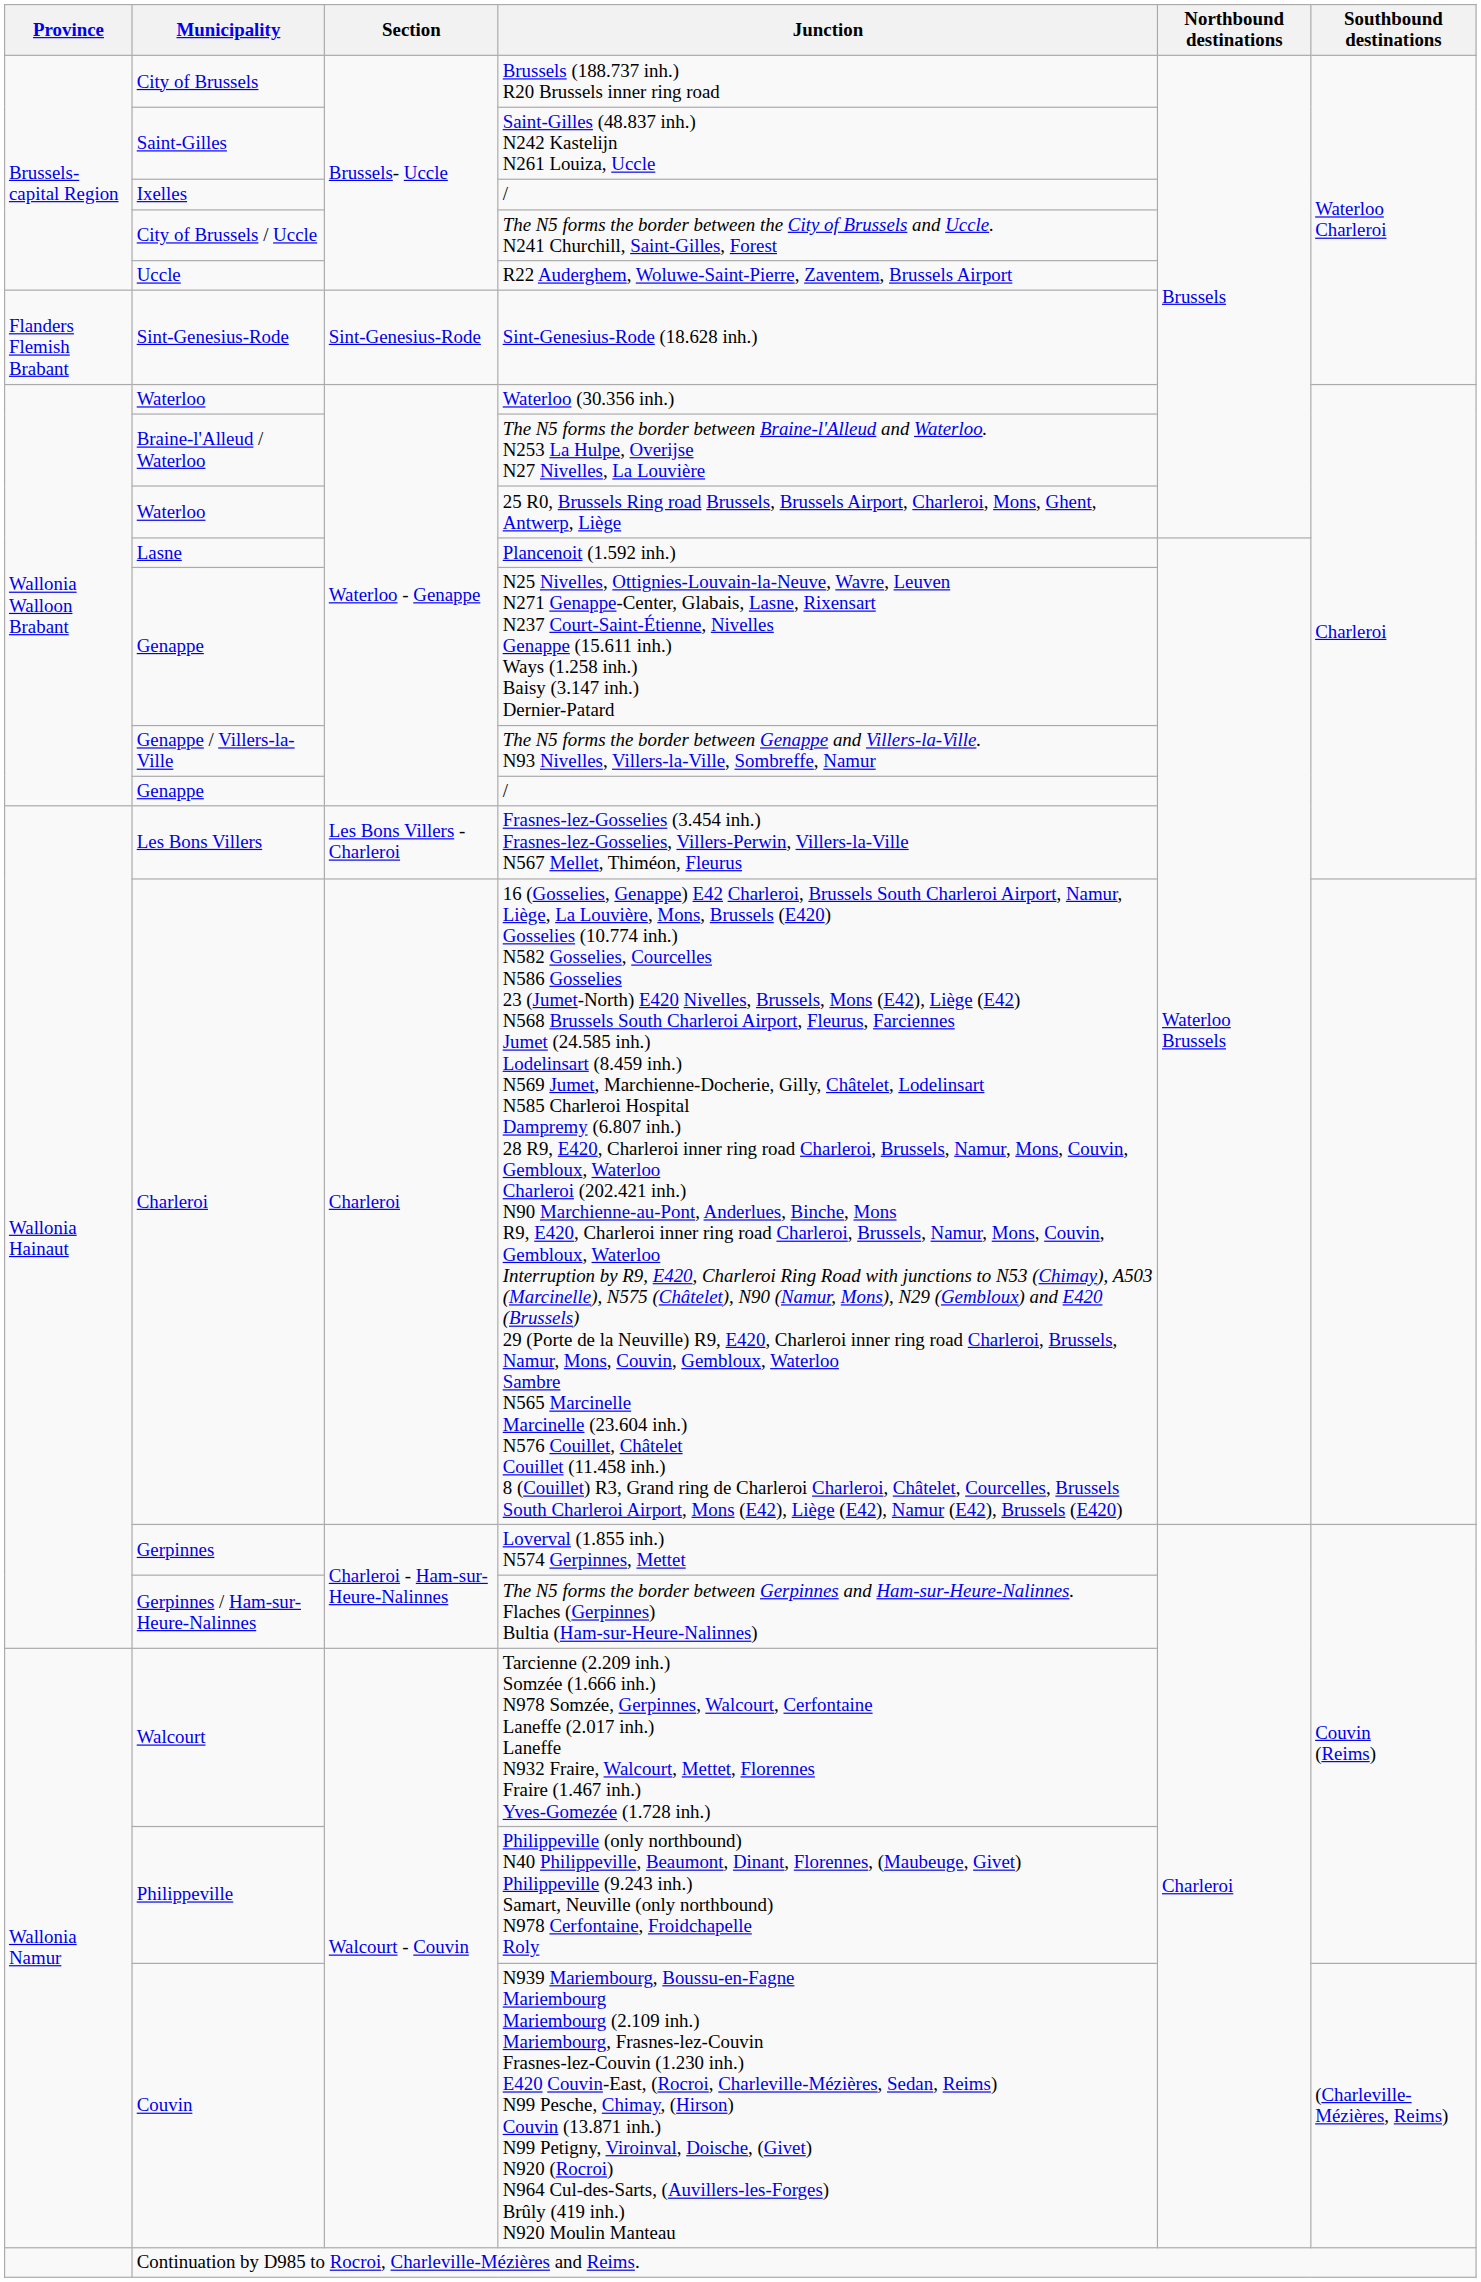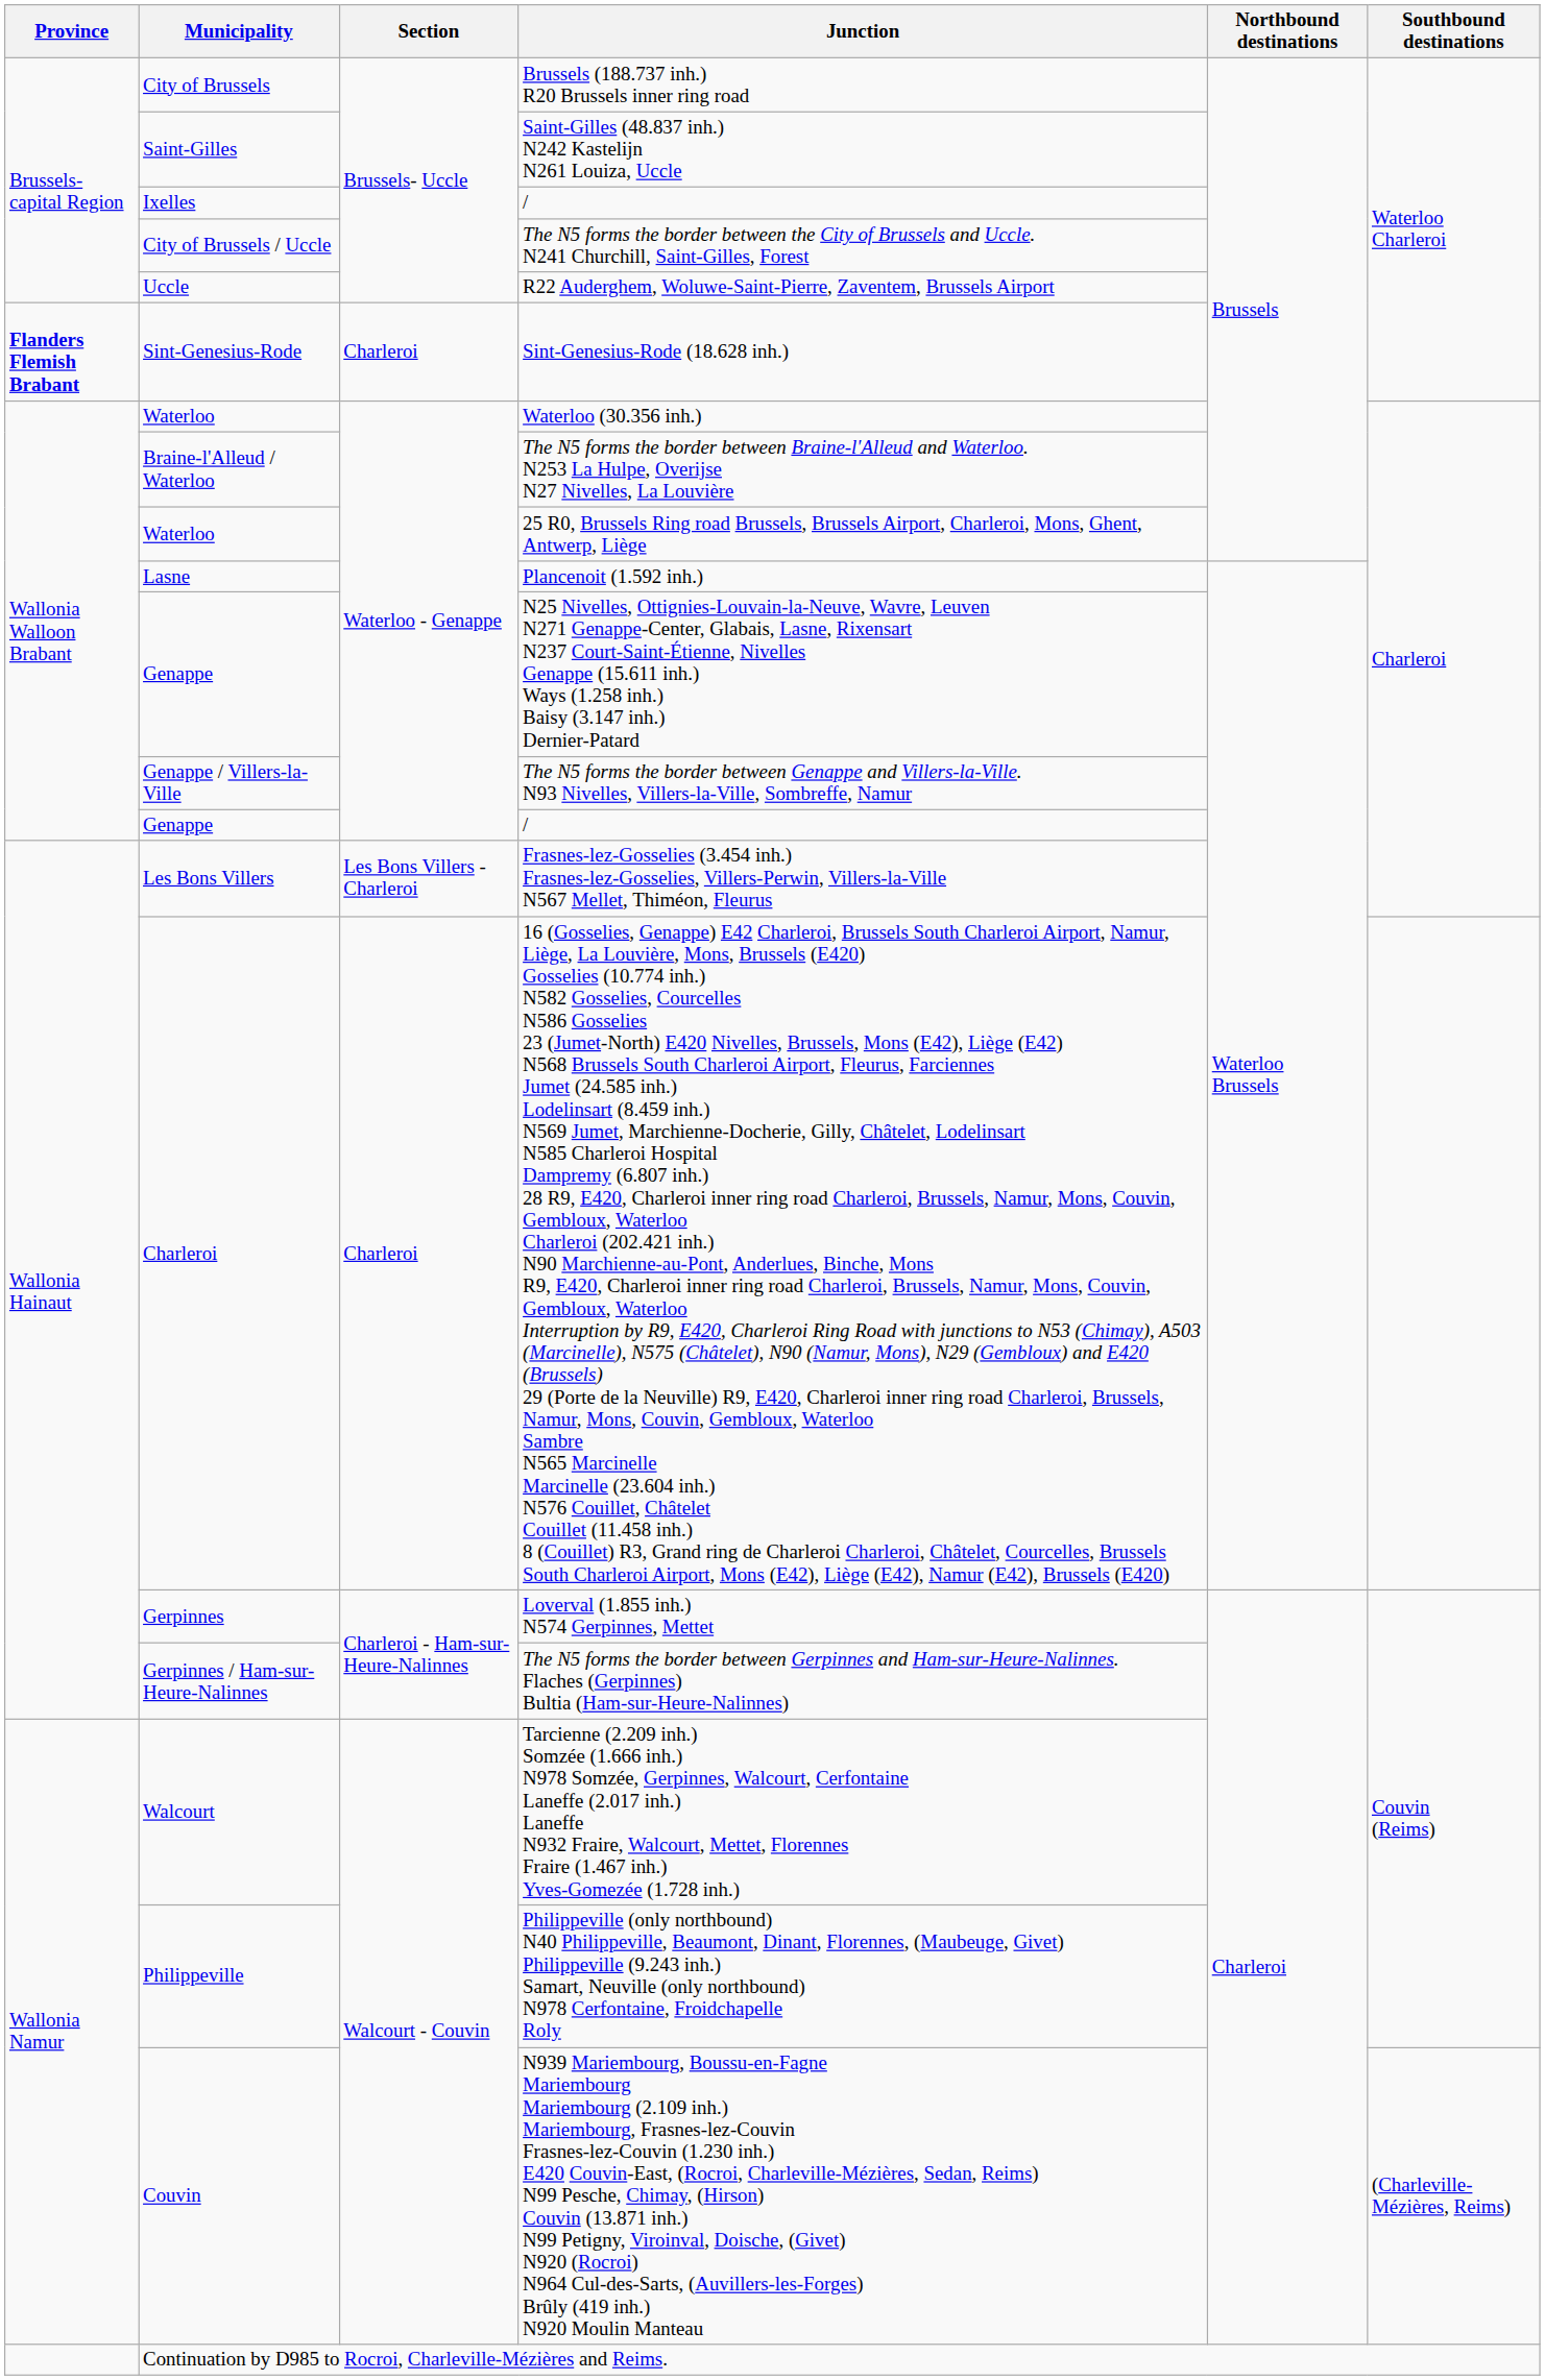 <table class="wikitable">
 <tr>
 <th><a href='#'>Province</a></th>
 <th><a href='#'>Municipality</a></th>
 <th>Section</th>
 <th>Junction</th>
 <th>Northbound destinations</th>
 <th>Southbound destinations</th>
 </tr>
 <tr>
 <td rowspan="5"><br><a href='#'>Brussels-capital Region</a></td>
 <td><a href='#'>City of Brussels</a></td>
 <td rowspan="5"><a href='#'>Brussels</a>- <a href='#'>Uccle</a></td>
 <td> <a href='#'>Brussels</a>  (188.737 inh.)<br> R20 Brussels inner ring road</td>
 <td rowspan="9"><a href='#'>Brussels</a></td>
 <td rowspan="6"><a href='#'>Waterloo</a><br><a href='#'>Charleroi</a></td>
 </tr>
 <tr>
 <td><a href='#'>Saint-Gilles</a></td>
 <td> <a href='#'>Saint-Gilles</a> (48.837 inh.)<br> N242 Kastelijn<br> N261 Louiza, <a href='#'>Uccle</a></td>
 </tr>
 <tr>
 <td><a href='#'>Ixelles</a></td>
 <td>/</td>
 </tr>
 <tr>
 <td><a href='#'>City of Brussels</a> / <a href='#'>Uccle</a></td>
 <td><em>The N5 forms the border between the <a href='#'>City of Brussels</a> and <a href='#'>Uccle</a>.</em><br> N241 Churchill, <a href='#'>Saint-Gilles</a>, <a href='#'>Forest</a></td>
 </tr>
 <tr>
 <td><a href='#'>Uccle</a></td>
 <td> R22 <a href='#'>Auderghem</a>, <a href='#'>Woluwe-Saint-Pierre</a>, <a href='#'>Zaventem</a>, <a href='#'>Brussels Airport</a></td>
 </tr>
 <tr>
-<td><br><a href='#'>Flanders</a><br><a href='#'>Flemish Brabant</a></td>
+<td><strong><br><a href='#'>Flanders</a><br><a href='#'>Flemish Brabant</a></strong></td>
 <td><a href='#'>Sint-Genesius-Rode</a></td>
-<td><a href='#'>Sint-Genesius-Rode</a></td>
+<td><a href='#'>Charleroi</a></td>
 <td> <a href='#'>Sint-Genesius-Rode</a> (18.628 inh.)</td>
 </tr>
 <tr>
 <td rowspan="7"><br><a href='#'>Wallonia</a><br><a href='#'>Walloon Brabant</a></td>
 <td><a href='#'>Waterloo</a></td>
 <td rowspan="7"><a href='#'>Waterloo</a> - <a href='#'>Genappe</a></td>
 <td> <a href='#'>Waterloo</a> (30.356 inh.)</td>
 <td rowspan="8"><a href='#'>Charleroi</a></td>
 </tr>
 <tr>
 <td><a href='#'>Braine-l'Alleud</a> / <a href='#'>Waterloo</a></td>
 <td><em>The N5 forms the border between <a href='#'>Braine-l'Alleud</a> and <a href='#'>Waterloo</a>.</em><br> N253 <a href='#'>La Hulpe</a>, <a href='#'>Overijse</a><br> N27 <a href='#'>Nivelles</a>, <a href='#'>La Louvière</a></td>
 </tr>
 <tr>
 <td><a href='#'>Waterloo</a></td>
 <td> 25 R0, <a href='#'>Brussels Ring road</a> <a href='#'>Brussels</a>, <a href='#'>Brussels Airport</a>, <a href='#'>Charleroi</a>, <a href='#'>Mons</a>, <a href='#'>Ghent</a>, <a href='#'>Antwerp</a>, <a href='#'>Liège</a></td>
 </tr>
 <tr>
 <td><a href='#'>Lasne</a></td>
 <td> <a href='#'>Plancenoit</a> (1.592 inh.)</td>
 <td rowspan="6"><a href='#'>Waterloo</a><br><a href='#'>Brussels</a></td>
 </tr>
 <tr>
 <td><a href='#'>Genappe</a></td>
 <td> N25 <a href='#'>Nivelles</a>, <a href='#'>Ottignies-Louvain-la-Neuve</a>, <a href='#'>Wavre</a>, <a href='#'>Leuven</a><br> N271 <a href='#'>Genappe</a>-Center, Glabais, <a href='#'>Lasne</a>, <a href='#'>Rixensart</a><br> N237 <a href='#'>Court-Saint-Étienne</a>, <a href='#'>Nivelles</a><br> <a href='#'>Genappe</a> (15.611 inh.)<br> Ways (1.258 inh.)<br> Baisy (3.147 inh.)<br> Dernier-Patard</td>
 </tr>
 <tr>
 <td><a href='#'>Genappe</a> / <a href='#'>Villers-la-Ville</a></td>
 <td><em>The N5 forms the border between <a href='#'>Genappe</a> and <a href='#'>Villers-la-Ville</a>.</em><br> N93 <a href='#'>Nivelles</a>, <a href='#'>Villers-la-Ville</a>, <a href='#'>Sombreffe</a>, <a href='#'>Namur</a></td>
 </tr>
 <tr>
 <td><a href='#'>Genappe</a></td>
 <td>/</td>
 </tr>
 <tr>
 <td rowspan="4"><br><a href='#'>Wallonia</a><br><a href='#'>Hainaut</a></td>
 <td><a href='#'>Les Bons Villers</a></td>
 <td><a href='#'>Les Bons Villers</a> - <a href='#'>Charleroi</a></td>
 <td> <a href='#'>Frasnes-lez-Gosselies</a> (3.454 inh.)<br> <a href='#'>Frasnes-lez-Gosselies</a>, <a href='#'>Villers-Perwin</a>, <a href='#'>Villers-la-Ville</a><br> N567 <a href='#'>Mellet</a>, Thiméon, <a href='#'>Fleurus</a></td>
 </tr>
 <tr>
 <td><a href='#'>Charleroi</a></td>
 <td><a href='#'>Charleroi</a></td>
 <td> 16 (<a href='#'>Gosselies</a>, <a href='#'>Genappe</a>) <a href='#'>E42</a> <a href='#'>Charleroi</a>, <a href='#'>Brussels South Charleroi Airport</a>, <a href='#'>Namur</a>, <a href='#'>Liège</a>, <a href='#'>La Louvière</a>, <a href='#'>Mons</a>, <a href='#'>Brussels</a> (<a href='#'>E420</a>)<br> <a href='#'>Gosselies</a> (10.774 inh.)<br> N582 <a href='#'>Gosselies</a>, <a href='#'>Courcelles</a><br> N586 <a href='#'>Gosselies</a><br> 23 (<a href='#'>Jumet</a>-North) <a href='#'>E420</a> <a href='#'>Nivelles</a>, <a href='#'>Brussels</a>, <a href='#'>Mons</a> (<a href='#'>E42</a>), <a href='#'>Liège</a> (<a href='#'>E42</a>)<br> N568 <a href='#'>Brussels South Charleroi Airport</a>, <a href='#'>Fleurus</a>, <a href='#'>Farciennes</a><br> <a href='#'>Jumet</a> (24.585 inh.)<br> <a href='#'>Lodelinsart</a> (8.459 inh.)<br> N569 <a href='#'>Jumet</a>, Marchienne-Docherie, Gilly, <a href='#'>Châtelet</a>, <a href='#'>Lodelinsart</a><br> N585 Charleroi Hospital<br> <a href='#'>Dampremy</a> (6.807 inh.)<br> 28 R9, <a href='#'>E420</a>, Charleroi inner ring road <a href='#'>Charleroi</a>, <a href='#'>Brussels</a>, <a href='#'>Namur</a>, <a href='#'>Mons</a>, <a href='#'>Couvin</a>, <a href='#'>Gembloux</a>, <a href='#'>Waterloo</a><br> <a href='#'>Charleroi</a> (202.421 inh.)<br> N90 <a href='#'>Marchienne-au-Pont</a>, <a href='#'>Anderlues</a>, <a href='#'>Binche</a>, <a href='#'>Mons</a><br> R9, <a href='#'>E420</a>, Charleroi inner ring road <a href='#'>Charleroi</a>, <a href='#'>Brussels</a>, <a href='#'>Namur</a>, <a href='#'>Mons</a>, <a href='#'>Couvin</a>, <a href='#'>Gembloux</a>, <a href='#'>Waterloo</a><br><em>Interruption by R9, <a href='#'>E420</a>, Charleroi Ring Road with junctions to N53 (<a href='#'>Chimay</a>), A503 (<a href='#'>Marcinelle</a>), N575 (<a href='#'>Châtelet</a>), N90 (<a href='#'>Namur</a>, <a href='#'>Mons</a>), N29 (<a href='#'>Gembloux</a>) and <a href='#'>E420</a> (<a href='#'>Brussels</a>)</em><br> 29 (Porte de la Neuville) R9, <a href='#'>E420</a>, Charleroi inner ring road <a href='#'>Charleroi</a>, <a href='#'>Brussels</a>, <a href='#'>Namur</a>, <a href='#'>Mons</a>, <a href='#'>Couvin</a>, <a href='#'>Gembloux</a>, <a href='#'>Waterloo</a><br> <a href='#'>Sambre</a><br> N565 <a href='#'>Marcinelle</a><br> <a href='#'>Marcinelle</a> (23.604 inh.)<br> N576 <a href='#'>Couillet</a>, <a href='#'>Châtelet</a><br> <a href='#'>Couillet</a> (11.458 inh.)<br> 8 (<a href='#'>Couillet</a>) R3, Grand ring de Charleroi <a href='#'>Charleroi</a>, <a href='#'>Châtelet</a>, <a href='#'>Courcelles</a>, <a href='#'>Brussels South Charleroi Airport</a>, <a href='#'>Mons</a> (<a href='#'>E42</a>), <a href='#'>Liège</a> (<a href='#'>E42</a>), <a href='#'>Namur</a> (<a href='#'>E42</a>), <a href='#'>Brussels</a> (<a href='#'>E420</a>)</td>
 <td></td>
 </tr>
 <tr>
 <td><a href='#'>Gerpinnes</a></td>
 <td rowspan="2"><a href='#'>Charleroi</a> - <a href='#'>Ham-sur-Heure-Nalinnes</a></td>
 <td> <a href='#'>Loverval</a> (1.855 inh.)<br> N574 <a href='#'>Gerpinnes</a>, <a href='#'>Mettet</a></td>
 <td rowspan="5"><a href='#'>Charleroi</a></td>
 <td rowspan="4"><a href='#'>Couvin</a><br> (<a href='#'>Reims</a>)</td>
 </tr>
 <tr>
 <td><a href='#'>Gerpinnes</a> / <a href='#'>Ham-sur-Heure-Nalinnes</a></td>
 <td><em>The N5 forms the border between <a href='#'>Gerpinnes</a> and <a href='#'>Ham-sur-Heure-Nalinnes</a>.</em><br> Flaches (<a href='#'>Gerpinnes</a>)<br> Bultia (<a href='#'>Ham-sur-Heure-Nalinnes</a>)</td>
 </tr>
 <tr>
 <td rowspan="3"> <a href='#'>Wallonia</a><br><a href='#'>Namur</a></td>
 <td><a href='#'>Walcourt</a></td>
 <td rowspan="3"><a href='#'>Walcourt</a> - <a href='#'>Couvin</a></td>
 <td> Tarcienne (2.209 inh.)<br> Somzée (1.666 inh.)<br> N978 Somzée, <a href='#'>Gerpinnes</a>, <a href='#'>Walcourt</a>, <a href='#'>Cerfontaine</a><br> Laneffe (2.017 inh.)<br> Laneffe<br> N932 Fraire, <a href='#'>Walcourt</a>, <a href='#'>Mettet</a>, <a href='#'>Florennes</a><br> Fraire (1.467 inh.)<br> <a href='#'>Yves-Gomezée</a> (1.728 inh.)</td>
 </tr>
 <tr>
 <td><a href='#'>Philippeville</a></td>
 <td> <a href='#'>Philippeville</a> (only northbound)<br> N40 <a href='#'>Philippeville</a>, <a href='#'>Beaumont</a>, <a href='#'>Dinant</a>, <a href='#'>Florennes</a>,  (<a href='#'>Maubeuge</a>, <a href='#'>Givet</a>)<br> <a href='#'>Philippeville</a> (9.243 inh.)<br> Samart, Neuville (only northbound)<br> N978 <a href='#'>Cerfontaine</a>, <a href='#'>Froidchapelle</a><br> <a href='#'>Roly</a></td>
 </tr>
 <tr>
 <td><a href='#'>Couvin</a></td>
 <td> N939 <a href='#'>Mariembourg</a>, <a href='#'>Boussu-en-Fagne</a><br> <a href='#'>Mariembourg</a><br> <a href='#'>Mariembourg</a> (2.109 inh.)<br> <a href='#'>Mariembourg</a>, Frasnes-lez-Couvin<br> Frasnes-lez-Couvin (1.230 inh.)<br> <a href='#'>E420</a> <a href='#'>Couvin</a>-East,  (<a href='#'>Rocroi</a>, <a href='#'>Charleville-Mézières</a>, <a href='#'>Sedan</a>, <a href='#'>Reims</a>)<br> N99 Pesche, <a href='#'>Chimay</a>,  (<a href='#'>Hirson</a>)<br> <a href='#'>Couvin</a> (13.871 inh.)<br> N99 Petigny, <a href='#'>Viroinval</a>, <a href='#'>Doische</a>,  (<a href='#'>Givet</a>)<br> N920  (<a href='#'>Rocroi</a>)<br> N964 Cul-des-Sarts,  (<a href='#'>Auvillers-les-Forges</a>)<br> Brûly (419 inh.)<br> N920 Moulin Manteau</td>
 <td> (<a href='#'>Charleville-Mézières</a>, <a href='#'>Reims</a>)</td>
 </tr>
 <tr>
 <td></td>
 <td colspan="5">Continuation by D985 to <a href='#'>Rocroi</a>, <a href='#'>Charleville-Mézières</a> and <a href='#'>Reims</a>.</td>
 </tr>
 </table>
